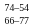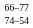 <table style="text-align:center">
 <tr>
 <th width=200></th>
 <th width=100></th>
 <th width=200></th>
 </tr>
 <tr>
+<td align=right></td>
+<td align=center>66–77</td>
+<td align=left><strong></strong></td>
+</tr>
+<tr>
 <td align=right><strong> </strong></td>
 <td align=center>74–54</td>
 <td align=left></td>
 </tr>
-<tr>
-<td align=right></td>
-<td align=center>66–77</td>
-<td align=left><strong></strong></td>
-</tr>
 </table>
